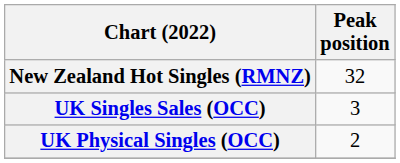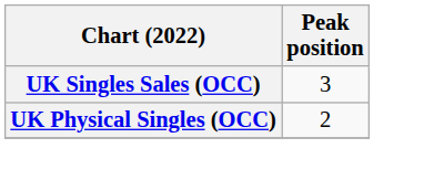 <table class="wikitable sortable plainrowheaders" style="text-align:center">
 <tr>
 <th scope="col">Chart (2022)</th>
 <th scope="col">Peak<br>position</th>
-</tr>
-<tr>
-<th scope="row">New Zealand Hot Singles (<a href='#'>RMNZ</a>)</th>
-<td>32</td>
 </tr>
 <tr>
 <th scope="row"><a href='#'>UK Singles Sales</a> (<a href='#'>OCC</a>)</th>
 <td>3</td>
 </tr>
 <tr>
 <th scope="row"><a href='#'>UK Physical Singles</a> (<a href='#'>OCC</a>)</th>
 <td>2</td>
 </tr>
 <tr>
 </tr>
 </table>
